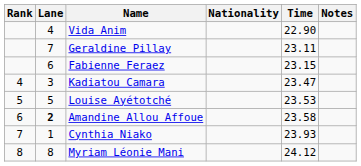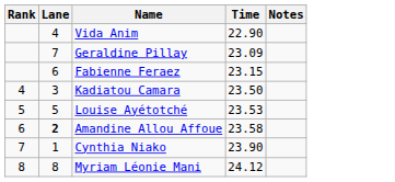 <table class="wikitable sortable" style="text-align:center">
 <tr>
 <th>Rank</th>
 <th>Lane</th>
 <th>Name</th>
-<th>Nationality</th>
 <th>Time</th>
 <th>Notes</th>
 </tr>
 <tr>
 <td></td>
 <td>4</td>
 <td align=left><a href='#'>Vida Anim</a></td>
-<td align=left></td>
 <td>22.90</td>
 <td></td>
 </tr>
 <tr>
 <td></td>
 <td>7</td>
 <td align=left><a href='#'>Geraldine Pillay</a></td>
-<td align=left></td>
-<td>23.11</td>
+<td>23.09</td>
 <td></td>
 </tr>
 <tr>
 <td></td>
 <td>6</td>
 <td align=left><a href='#'>Fabienne Feraez</a></td>
-<td align=left></td>
 <td>23.15</td>
 <td></td>
 </tr>
 <tr>
 <td>4</td>
 <td>3</td>
 <td align=left><a href='#'>Kadiatou Camara</a></td>
-<td align=left></td>
-<td>23.47</td>
+<td>23.50</td>
 <td></td>
 </tr>
 <tr>
 <td>5</td>
 <td>5</td>
 <td align=left><a href='#'>Louise Ayétotché</a></td>
-<td align=left></td>
 <td>23.53</td>
 <td></td>
 </tr>
 <tr>
 <td>6</td>
 <td><strong>2</strong></td>
 <td align=left><a href='#'>Amandine Allou Affoue</a></td>
-<td align=left></td>
 <td>23.58</td>
 <td></td>
 </tr>
 <tr>
 <td>7</td>
 <td>1</td>
 <td align=left><a href='#'>Cynthia Niako</a></td>
-<td align=left></td>
-<td>23.93</td>
+<td>23.90</td>
 <td></td>
 </tr>
 <tr>
 <td>8</td>
 <td>8</td>
 <td align=left><a href='#'>Myriam Léonie Mani</a></td>
-<td align=left></td>
 <td>24.12</td>
 <td></td>
 </tr>
 </table>
